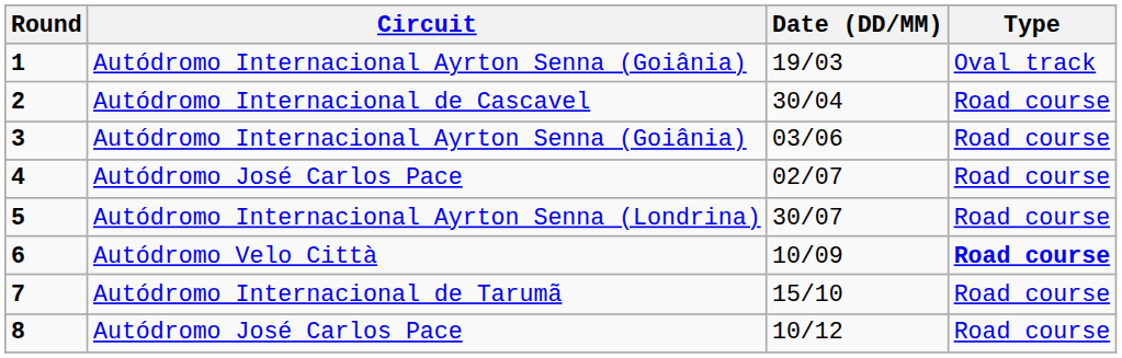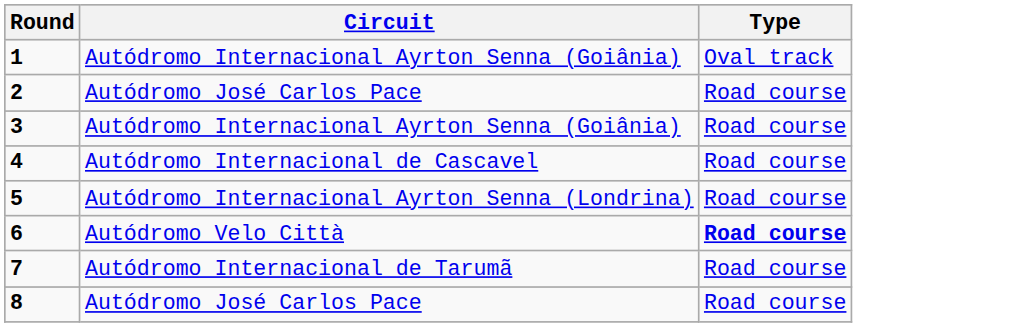 <table class="wikitable">
 <tr>
 <th>Round</th>
 <th><a href='#'>Circuit</a></th>
-<th>Date (DD/MM)</th>
 <th>Type</th>
 </tr>
 <tr>
 <td><strong>1</strong></td>
 <td><a href='#'>Autódromo Internacional Ayrton Senna (Goiânia)</a></td>
-<td>19/03</td>
 <td><a href='#'>Oval track</a></td>
 </tr>
 <tr>
 <td><strong>2</strong></td>
-<td><a href='#'>Autódromo Internacional de Cascavel</a></td>
-<td>30/04</td>
+<td><a href='#'>Autódromo José Carlos Pace</a></td>
 <td><a href='#'>Road course</a></td>
 </tr>
 <tr>
 <td><strong>3</strong></td>
 <td><a href='#'>Autódromo Internacional Ayrton Senna (Goiânia)</a></td>
-<td>03/06</td>
 <td><a href='#'>Road course</a></td>
 </tr>
 <tr>
 <td><strong>4</strong></td>
-<td><a href='#'>Autódromo José Carlos Pace</a></td>
-<td>02/07</td>
+<td><a href='#'>Autódromo Internacional de Cascavel</a></td>
 <td><a href='#'>Road course</a></td>
 </tr>
 <tr>
 <td><strong>5</strong></td>
 <td><a href='#'>Autódromo Internacional Ayrton Senna (Londrina)</a></td>
-<td>30/07</td>
 <td><a href='#'>Road course</a></td>
 </tr>
 <tr>
 <td><strong>6</strong></td>
 <td><a href='#'>Autódromo Velo Città</a></td>
-<td>10/09</td>
 <td><strong><a href='#'>Road course</a></strong></td>
 </tr>
 <tr>
 <td><strong>7</strong></td>
 <td><a href='#'>Autódromo Internacional de Tarumã</a></td>
-<td>15/10</td>
 <td><a href='#'>Road course</a></td>
 </tr>
 <tr>
 <td><strong>8</strong></td>
 <td><a href='#'>Autódromo José Carlos Pace</a></td>
-<td>10/12</td>
 <td><a href='#'>Road course</a></td>
 </tr>
 </table>
